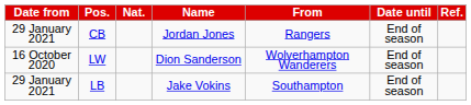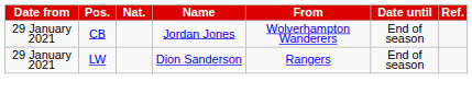 <table class="wikitable sortable alternance" style="font-size:100%; text-align:center; line-height:14px; width:70%;">
 <tr>
 <th style="background:#DD0000;color:#FFFFFF; width:120px;">Date from</th>
 <th style="background:#DD0000;color:#FFFFFF; width:50px;">Pos.</th>
 <th style="background:#DD0000;color:#FFFFFF; width:50px;">Nat.</th>
 <th style="background:#DD0000;color:#FFFFFF; width:150px;">Name</th>
 <th style="background:#DD0000;color:#FFFFFF; width:200px;">From</th>
 <th style="background:#DD0000;color:#FFFFFF; width:110px;">Date until</th>
 <th style="background:#DD0000;color:#FFFFFF; width:25px;">Ref.</th>
 </tr>
 <tr>
 <td>29 January 2021</td>
 <td><a href='#'>CB</a></td>
 <td></td>
 <td><a href='#'>Jordan Jones</a></td>
-<td> <a href='#'>Rangers</a></td>
-<td>End of season</td>
-<td></td>
-</tr>
-<tr>
-<td>16 October 2020</td>
-<td><a href='#'>LW</a></td>
-<td></td>
-<td><a href='#'>Dion Sanderson</a></td>
 <td> <a href='#'>Wolverhampton Wanderers</a></td>
 <td>End of season</td>
 <td></td>
 </tr>
 <tr>
 <td>29 January 2021</td>
-<td><a href='#'>LB</a></td>
+<td><a href='#'>LW</a></td>
 <td></td>
-<td><a href='#'>Jake Vokins</a></td>
-<td> <a href='#'>Southampton</a></td>
+<td><a href='#'>Dion Sanderson</a></td>
+<td> <a href='#'>Rangers</a></td>
 <td>End of season</td>
 <td></td>
 </tr>
 </table>
